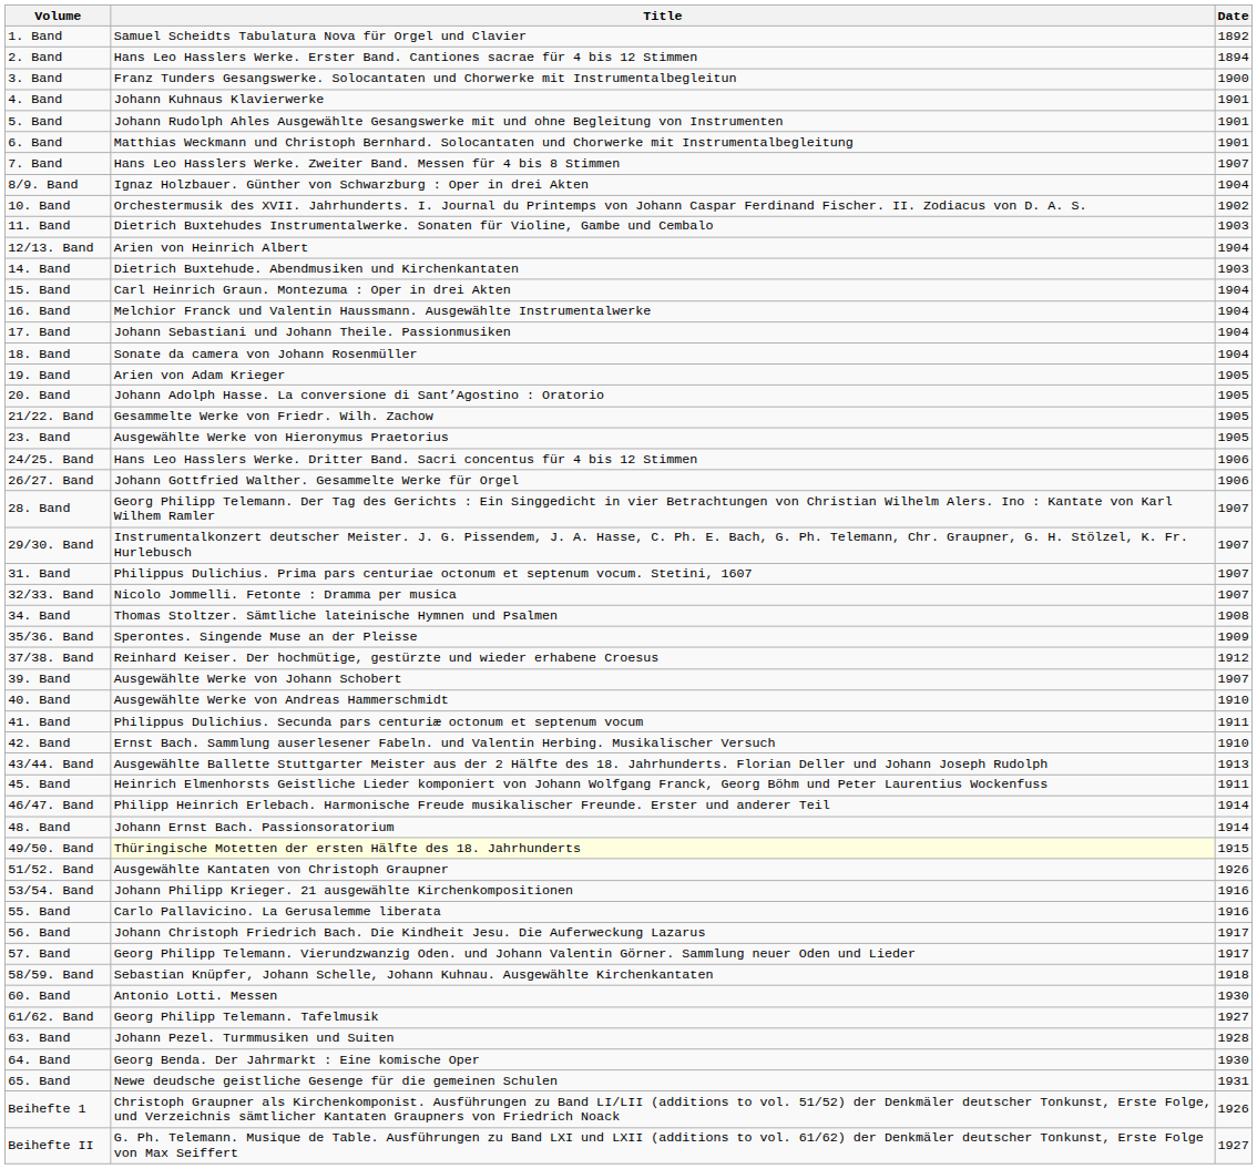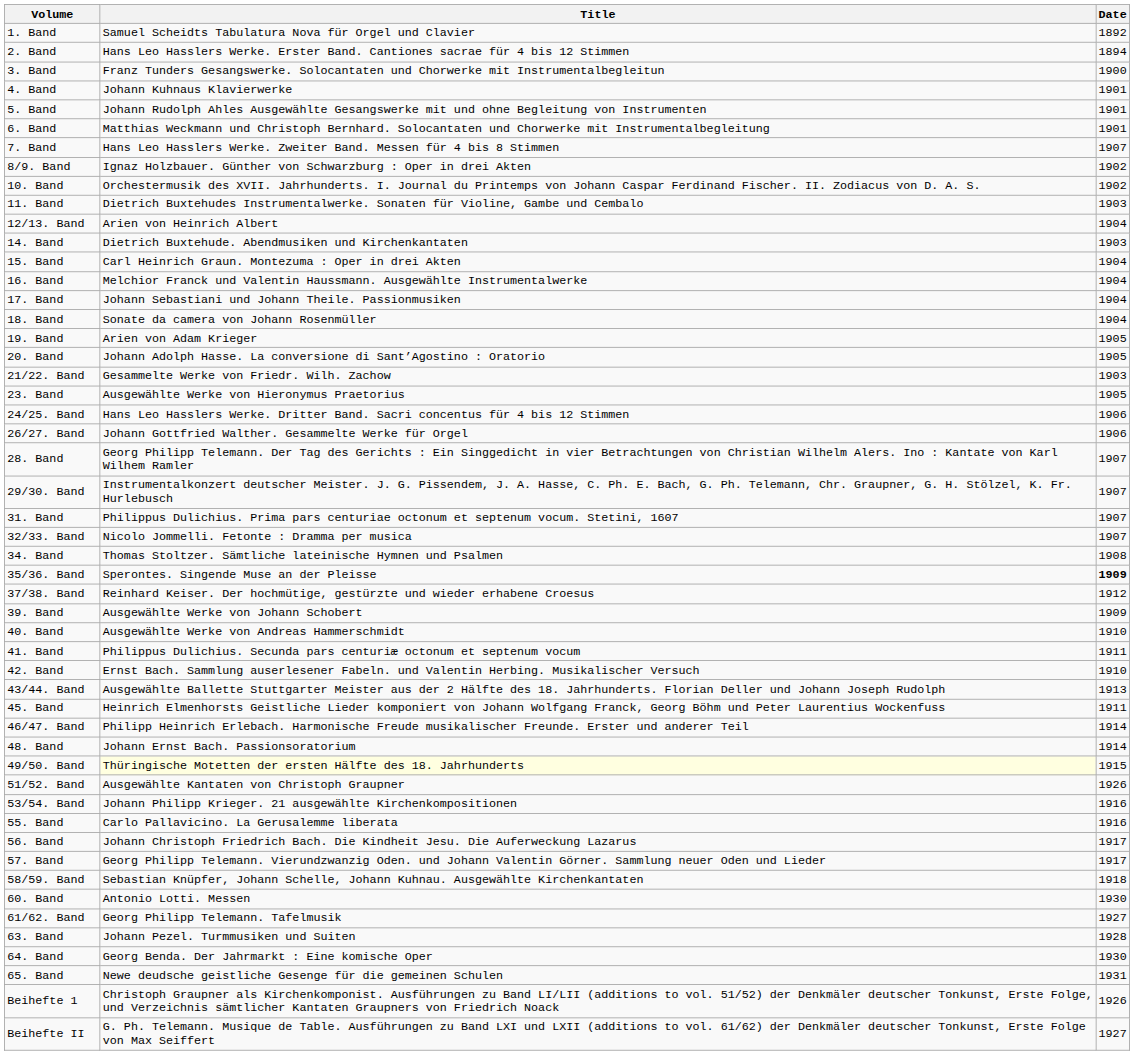 <table class="wikitable">
 <tr>
 <th style="width:100px;">Volume</th>
 <th>Title</th>
 <th>Date</th>
 </tr>
 <tr>
 <td>1. Band</td>
 <td>Samuel Scheidts Tabulatura Nova für Orgel und Clavier</td>
 <td>1892</td>
 </tr>
 <tr>
 <td>2. Band</td>
 <td>Hans Leo Hasslers Werke. Erster Band. Cantiones sacrae für 4 bis 12 Stimmen</td>
 <td>1894</td>
 </tr>
 <tr>
 <td>3. Band</td>
 <td>Franz Tunders Gesangswerke. Solocantaten und Chorwerke mit Instrumentalbegleitun</td>
 <td>1900</td>
 </tr>
 <tr>
 <td>4. Band</td>
 <td>Johann Kuhnaus Klavierwerke</td>
 <td>1901</td>
 </tr>
 <tr>
 <td>5. Band</td>
 <td>Johann Rudolph Ahles Ausgewählte Gesangswerke mit und ohne Begleitung von Instrumenten</td>
 <td>1901</td>
 </tr>
 <tr>
 <td>6. Band</td>
 <td>Matthias Weckmann und Christoph Bernhard. Solocantaten und Chorwerke mit Instrumentalbegleitung</td>
 <td>1901</td>
 </tr>
 <tr>
 <td>7. Band</td>
 <td>Hans Leo Hasslers Werke. Zweiter Band. Messen für 4 bis 8 Stimmen</td>
 <td>1907</td>
 </tr>
 <tr>
 <td>8/9. Band</td>
 <td>Ignaz Holzbauer. Günther von Schwarzburg : Oper in drei Akten</td>
-<td>1904</td>
+<td>1902</td>
 </tr>
 <tr>
 <td>10. Band</td>
 <td>Orchestermusik des XVII. Jahrhunderts. I. Journal du Printemps von Johann Caspar Ferdinand Fischer. II. Zodiacus von D. A. S.</td>
 <td>1902</td>
 </tr>
 <tr>
 <td>11. Band</td>
 <td>Dietrich Buxtehudes Instrumentalwerke. Sonaten für Violine, Gambe und Cembalo</td>
 <td>1903</td>
 </tr>
 <tr>
 <td>12/13. Band</td>
 <td>Arien von Heinrich Albert</td>
 <td>1904</td>
 </tr>
 <tr>
 <td>14. Band</td>
 <td>Dietrich Buxtehude. Abendmusiken und Kirchenkantaten</td>
 <td>1903</td>
 </tr>
 <tr>
 <td>15. Band</td>
 <td>Carl Heinrich Graun. Montezuma : Oper in drei Akten</td>
 <td>1904</td>
 </tr>
 <tr>
 <td>16. Band</td>
 <td>Melchior Franck und Valentin Haussmann. Ausgewählte Instrumentalwerke</td>
 <td>1904</td>
 </tr>
 <tr>
 <td>17. Band</td>
 <td>Johann Sebastiani und Johann Theile. Passionmusiken</td>
 <td>1904</td>
 </tr>
 <tr>
 <td>18. Band</td>
 <td>Sonate da camera von Johann Rosenmüller</td>
 <td>1904</td>
 </tr>
 <tr>
 <td>19. Band</td>
 <td>Arien von Adam Krieger</td>
 <td>1905</td>
 </tr>
 <tr>
 <td>20. Band</td>
 <td>Johann Adolph Hasse. La conversione di Sant’Agostino : Oratorio</td>
 <td>1905</td>
 </tr>
 <tr>
 <td>21/22. Band</td>
 <td>Gesammelte Werke von Friedr. Wilh. Zachow</td>
-<td>1905</td>
+<td>1903</td>
 </tr>
 <tr>
 <td>23. Band</td>
 <td>Ausgewählte Werke von Hieronymus Praetorius</td>
 <td>1905</td>
 </tr>
 <tr>
 <td>24/25. Band</td>
 <td>Hans Leo Hasslers Werke. Dritter Band. Sacri concentus für 4 bis 12 Stimmen</td>
 <td>1906</td>
 </tr>
 <tr>
 <td>26/27. Band</td>
 <td>Johann Gottfried Walther. Gesammelte Werke für Orgel</td>
 <td>1906</td>
 </tr>
 <tr>
 <td>28. Band</td>
 <td>Georg Philipp Telemann. Der Tag des Gerichts : Ein Singgedicht in vier Betrachtungen von Christian Wilhelm Alers. Ino : Kantate von Karl Wilhem Ramler</td>
 <td>1907</td>
 </tr>
 <tr>
 <td>29/30. Band</td>
 <td>Instrumentalkonzert deutscher Meister. J. G. Pissendem, J. A. Hasse, C. Ph. E. Bach, G. Ph. Telemann, Chr. Graupner, G. H. Stölzel, K. Fr. Hurlebusch</td>
 <td>1907</td>
 </tr>
 <tr>
 <td>31. Band</td>
 <td>Philippus Dulichius. Prima pars centuriae octonum et septenum vocum. Stetini, 1607</td>
 <td>1907</td>
 </tr>
 <tr>
 <td>32/33. Band</td>
 <td>Nicolo Jommelli. Fetonte : Dramma per musica</td>
 <td>1907</td>
 </tr>
 <tr>
 <td>34. Band</td>
 <td>Thomas Stoltzer. Sämtliche lateinische Hymnen und Psalmen</td>
 <td>1908</td>
 </tr>
 <tr>
 <td>35/36. Band</td>
 <td>Sperontes. Singende Muse an der Pleisse</td>
-<td>1909</td>
+<td><strong>1909</strong></td>
 </tr>
 <tr>
 <td>37/38. Band</td>
 <td>Reinhard Keiser. Der hochmütige, gestürzte und wieder erhabene Croesus</td>
 <td>1912</td>
 </tr>
 <tr>
 <td>39. Band</td>
 <td>Ausgewählte Werke von Johann Schobert</td>
-<td>1907</td>
+<td>1909</td>
 </tr>
 <tr>
 <td>40. Band</td>
 <td>Ausgewählte Werke von Andreas Hammerschmidt</td>
 <td>1910</td>
 </tr>
 <tr>
 <td>41. Band</td>
 <td>Philippus Dulichius. Secunda pars centuriæ octonum et septenum vocum</td>
 <td>1911</td>
 </tr>
 <tr>
 <td>42. Band</td>
 <td>Ernst Bach. Sammlung auserlesener Fabeln. und Valentin Herbing. Musikalischer Versuch</td>
 <td>1910</td>
 </tr>
 <tr>
 <td>43/44. Band</td>
 <td>Ausgewählte Ballette Stuttgarter Meister aus der 2 Hälfte des 18. Jahrhunderts. Florian Deller und Johann Joseph Rudolph</td>
 <td>1913</td>
 </tr>
 <tr>
 <td>45. Band</td>
 <td>Heinrich Elmenhorsts Geistliche Lieder komponiert von Johann Wolfgang Franck, Georg Böhm und Peter Laurentius Wockenfuss</td>
 <td>1911</td>
 </tr>
 <tr>
 <td>46/47. Band</td>
 <td>Philipp Heinrich Erlebach. Harmonische Freude musikalischer Freunde. Erster und anderer Teil</td>
 <td>1914</td>
 </tr>
 <tr>
 <td>48. Band</td>
 <td>Johann Ernst Bach. Passionsoratorium</td>
 <td>1914</td>
 </tr>
 <tr>
 <td>49/50. Band</td>
 <td style="background: lightyellow;">Thüringische Motetten der ersten Hälfte des 18. Jahrhunderts</td>
 <td>1915</td>
 </tr>
 <tr>
 <td>51/52. Band</td>
 <td>Ausgewählte Kantaten von Christoph Graupner</td>
 <td>1926</td>
 </tr>
 <tr>
 <td>53/54. Band</td>
 <td>Johann Philipp Krieger. 21 ausgewählte Kirchenkompositionen</td>
 <td>1916</td>
 </tr>
 <tr>
 <td>55. Band</td>
 <td>Carlo Pallavicino. La Gerusalemme liberata</td>
 <td>1916</td>
 </tr>
 <tr>
 <td>56. Band</td>
 <td>Johann Christoph Friedrich Bach. Die Kindheit Jesu. Die Auferweckung Lazarus</td>
 <td>1917</td>
 </tr>
 <tr>
 <td>57. Band</td>
 <td>Georg Philipp Telemann. Vierundzwanzig Oden. und Johann Valentin Görner. Sammlung neuer Oden und Lieder</td>
 <td>1917</td>
 </tr>
 <tr>
 <td>58/59. Band</td>
 <td>Sebastian Knüpfer, Johann Schelle, Johann Kuhnau. Ausgewählte Kirchenkantaten</td>
 <td>1918</td>
 </tr>
 <tr>
 <td>60. Band</td>
 <td>Antonio Lotti. Messen</td>
 <td>1930</td>
 </tr>
 <tr>
 <td>61/62. Band</td>
 <td>Georg Philipp Telemann. Tafelmusik</td>
 <td>1927</td>
 </tr>
 <tr>
 <td>63. Band</td>
 <td>Johann Pezel. Turmmusiken und Suiten</td>
 <td>1928</td>
 </tr>
 <tr>
 <td>64. Band</td>
 <td>Georg Benda. Der Jahrmarkt : Eine komische Oper</td>
 <td>1930</td>
 </tr>
 <tr>
 <td>65. Band</td>
 <td>Newe deudsche geistliche Gesenge für die gemeinen Schulen</td>
 <td>1931</td>
 </tr>
 <tr>
 <td>Beihefte 1</td>
 <td>Christoph Graupner als Kirchenkomponist. Ausführungen zu Band LI/LII (additions to vol. 51/52) der Denkmäler deutscher Tonkunst, Erste Folge, und Verzeichnis sämtlicher Kantaten Graupners von Friedrich Noack</td>
 <td>1926</td>
 </tr>
 <tr>
 <td>Beihefte II</td>
 <td>G. Ph. Telemann. Musique de Table. Ausführungen zu Band LXI und LXII (additions to vol. 61/62) der Denkmäler deutscher Tonkunst, Erste Folge von Max Seiffert</td>
 <td>1927</td>
 </tr>
 </table>
